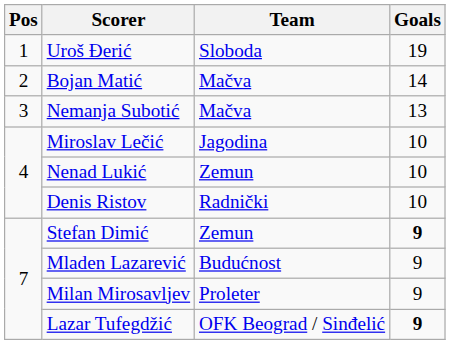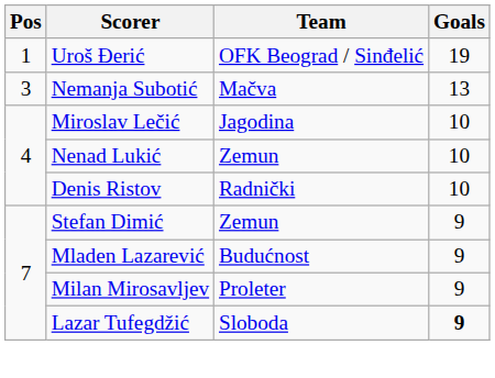 <table class="wikitable">
 <tr>
 <th>Pos</th>
 <th>Scorer</th>
 <th>Team</th>
 <th align=center>Goals</th>
 </tr>
 <tr>
 <td style="text-align:center">1</td>
 <td> <a href='#'>Uroš Đerić</a></td>
-<td><a href='#'>Sloboda</a></td>
+<td><a href='#'>OFK Beograd</a> / <a href='#'>Sinđelić</a></td>
 <td style="text-align:center">19</td>
-</tr>
-<tr>
-<td style="text-align:center">2</td>
-<td> <a href='#'>Bojan Matić</a></td>
-<td><a href='#'>Mačva</a></td>
-<td style="text-align:center">14</td>
 </tr>
 <tr>
 <td style="text-align:center">3</td>
 <td> <a href='#'>Nemanja Subotić</a></td>
 <td><a href='#'>Mačva</a></td>
 <td style="text-align:center">13</td>
 </tr>
 <tr>
 <td rowspan=3 style="text-align:center">4</td>
 <td> <a href='#'>Miroslav Lečić</a></td>
 <td><a href='#'>Jagodina</a></td>
 <td style="text-align:center">10</td>
 </tr>
 <tr>
 <td> <a href='#'>Nenad Lukić</a></td>
 <td><a href='#'>Zemun</a></td>
 <td style="text-align:center">10</td>
 </tr>
 <tr>
 <td> <a href='#'>Denis Ristov</a></td>
 <td><a href='#'>Radnički</a></td>
 <td style="text-align:center">10</td>
 </tr>
 <tr>
 <td rowspan=4 style="text-align:center">7</td>
 <td> <a href='#'>Stefan Dimić</a></td>
 <td><a href='#'>Zemun</a></td>
-<td style="text-align:center"><strong>9</strong></td>
+<td style="text-align:center">9</td>
 </tr>
 <tr>
 <td> <a href='#'>Mladen Lazarević</a></td>
 <td><a href='#'>Budućnost</a></td>
 <td style="text-align:center">9</td>
 </tr>
 <tr>
 <td> <a href='#'>Milan Mirosavljev</a></td>
 <td><a href='#'>Proleter</a></td>
 <td style="text-align:center">9</td>
 </tr>
 <tr>
 <td> <a href='#'>Lazar Tufegdžić</a></td>
-<td><a href='#'>OFK Beograd</a> / <a href='#'>Sinđelić</a></td>
+<td><a href='#'>Sloboda</a></td>
 <td style="text-align:center"><strong>9</strong></td>
 </tr>
 </table>
